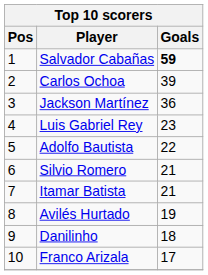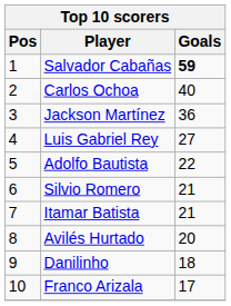 <table class="wikitable">
 <tr>
 <th colspan="3">Top 10 scorers</th>
 </tr>
 <tr>
 <th>Pos</th>
 <th>Player</th>
 <th>Goals</th>
 </tr>
 <tr>
 <td>1</td>
 <td> <a href='#'>Salvador Cabañas</a></td>
 <td><strong>59</strong></td>
 </tr>
 <tr>
 <td>2</td>
 <td> <a href='#'>Carlos Ochoa</a></td>
-<td>39</td>
+<td>40</td>
 </tr>
 <tr>
 <td>3</td>
 <td> <a href='#'>Jackson Martínez</a></td>
 <td>36</td>
 </tr>
 <tr>
 <td>4</td>
 <td> <a href='#'>Luis Gabriel Rey</a></td>
-<td>23</td>
+<td>27</td>
 </tr>
 <tr>
 <td>5</td>
 <td> <a href='#'>Adolfo Bautista</a></td>
 <td>22</td>
 </tr>
 <tr>
 <td>6</td>
 <td> <a href='#'>Silvio Romero</a></td>
 <td>21</td>
 </tr>
 <tr>
 <td>7</td>
 <td> <a href='#'>Itamar Batista</a></td>
 <td>21</td>
 </tr>
 <tr>
 <td>8</td>
 <td> <a href='#'>Avilés Hurtado</a></td>
-<td>19</td>
+<td>20</td>
 </tr>
 <tr>
 <td>9</td>
 <td> <a href='#'>Danilinho</a></td>
 <td>18</td>
 </tr>
 <tr>
 <td>10</td>
 <td> <a href='#'>Franco Arizala</a></td>
 <td>17</td>
 </tr>
 <tr>
 </tr>
 </table>
